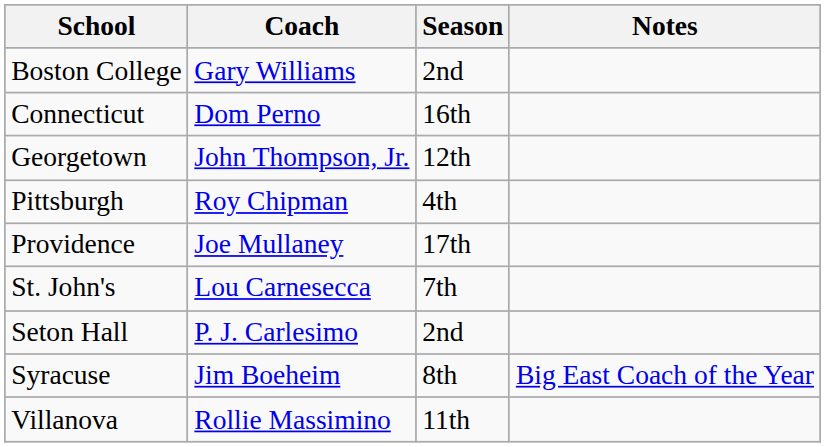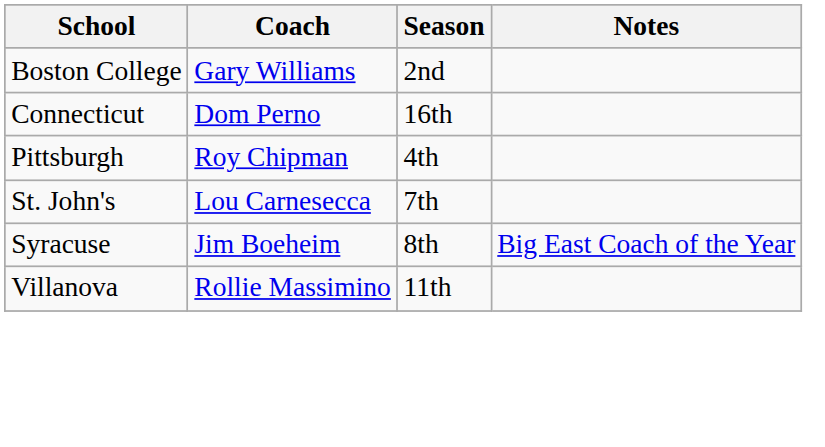 <table class="wikitable">
 <tr>
 <th>School</th>
 <th>Coach</th>
 <th>Season</th>
 <th>Notes</th>
 </tr>
 <tr>
 <td>Boston College</td>
 <td><a href='#'>Gary Williams</a></td>
 <td>2nd</td>
 <td></td>
 </tr>
 <tr>
 <td>Connecticut</td>
 <td><a href='#'>Dom Perno</a></td>
 <td>16th</td>
 <td></td>
 </tr>
 <tr>
-<td>Georgetown</td>
-<td><a href='#'>John Thompson, Jr.</a></td>
-<td>12th</td>
-<td></td>
-</tr>
-<tr>
 <td>Pittsburgh</td>
 <td><a href='#'>Roy Chipman</a></td>
 <td>4th</td>
 <td></td>
 </tr>
 <tr>
-<td>Providence</td>
-<td><a href='#'>Joe Mullaney</a></td>
-<td>17th</td>
-<td></td>
-</tr>
-<tr>
 <td>St. John's</td>
 <td><a href='#'>Lou Carnesecca</a></td>
 <td>7th</td>
-<td></td>
-</tr>
-<tr>
-<td>Seton Hall</td>
-<td><a href='#'>P. J. Carlesimo</a></td>
-<td>2nd</td>
 <td></td>
 </tr>
 <tr>
 <td>Syracuse</td>
 <td><a href='#'>Jim Boeheim</a></td>
 <td>8th</td>
 <td><a href='#'>Big East Coach of the Year</a></td>
 </tr>
 <tr>
 <td>Villanova</td>
 <td><a href='#'>Rollie Massimino</a></td>
 <td>11th</td>
 <td></td>
 </tr>
 </table>
